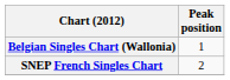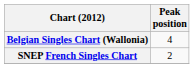 <table class="wikitable sortable plainrowheaders" border="1">
 <tr>
 <th scope="col">Chart (2012)</th>
 <th scope="col">Peak<br>position</th>
 </tr>
 <tr>
 <th scope="row"><a href='#'>Belgian Singles Chart</a> (Wallonia)</th>
-<td align="center">1</td>
+<td align="center">4</td>
 </tr>
 <tr>
 <th scope="row">SNEP <a href='#'>French Singles Chart</a></th>
 <td align="center">2</td>
 </tr>
 <tr>
 </tr>
 </table>
